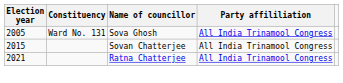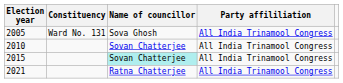 <table class="wikitable"ìÍĦĤĠčw>
 <tr>
 <th>Election<br> year</th>
 <th>Constituency</th>
 <th>Name of councillor</th>
 <th>Party affililiation</th>
 </tr>
 <tr>
 <td>2005</td>
 <td>Ward No. 131</td>
 <td>Sova Ghosh</td>
 <td><a href='#'>All India Trinamool Congress</a></td>
 <td></td>
 </tr>
 <tr>
+<td>2010</td>
+<td></td>
+<td><a href='#'>Sovan Chatterjee</a></td>
+<td>All India Trinamool Congress</td>
+<td></td>
+</tr>
+<tr>
 <td>2015</td>
 <td></td>
-<td>Sovan Chatterjee</td>
+<td style="background: paleturquoise;">Sovan Chatterjee</td>
 <td>All India Trinamool Congress</td>
 <td></td>
 </tr>
 <tr>
 <td>2021</td>
 <td></td>
 <td><a href='#'>Ratna Chatterjee</a></td>
 <td><a href='#'>All India Trinamool Congress</a></td>
 <td></td>
 </tr>
 </table>
